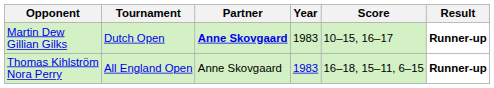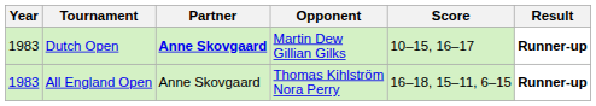 <table class="sortable wikitable" style="font-size: 90%;">
 <tr>
-<th>Opponent</th>
+<th>Year</th>
 <th>Tournament</th>
 <th>Partner</th>
-<th>Year</th>
+<th>Opponent</th>
 <th>Score</th>
 <th>Result</th>
 </tr>
 <tr style="background:#D4F1C5">
-<td align="left"> <a href='#'>Martin Dew</a><br> <a href='#'>Gillian Gilks</a></td>
+<td align="center">1983</td>
 <td align="left"><a href='#'>Dutch Open</a></td>
 <td align="left"><strong> <a href='#'>Anne Skovgaard</a></strong></td>
-<td align="center">1983</td>
+<td align="left"> <a href='#'>Martin Dew</a><br> <a href='#'>Gillian Gilks</a></td>
 <td align="left">10–15, 16–17</td>
 <td style="text-align:left; background: white"> <strong>Runner-up</strong></td>
 </tr>
 <tr style="background:#D4F1C5">
-<td align="left"> <a href='#'>Thomas Kihlström</a><br> <a href='#'>Nora Perry</a></td>
+<td align="center"><a href='#'>1983</a></td>
 <td align="left"><a href='#'>All England Open</a></td>
 <td align="left"> Anne Skovgaard</td>
-<td align="center"><a href='#'>1983</a></td>
+<td align="left"> <a href='#'>Thomas Kihlström</a><br> <a href='#'>Nora Perry</a></td>
 <td align="left">16–18, 15–11, 6–15</td>
 <td style="text-align:left; background: white"> <strong>Runner-up</strong></td>
 </tr>
 </table>
